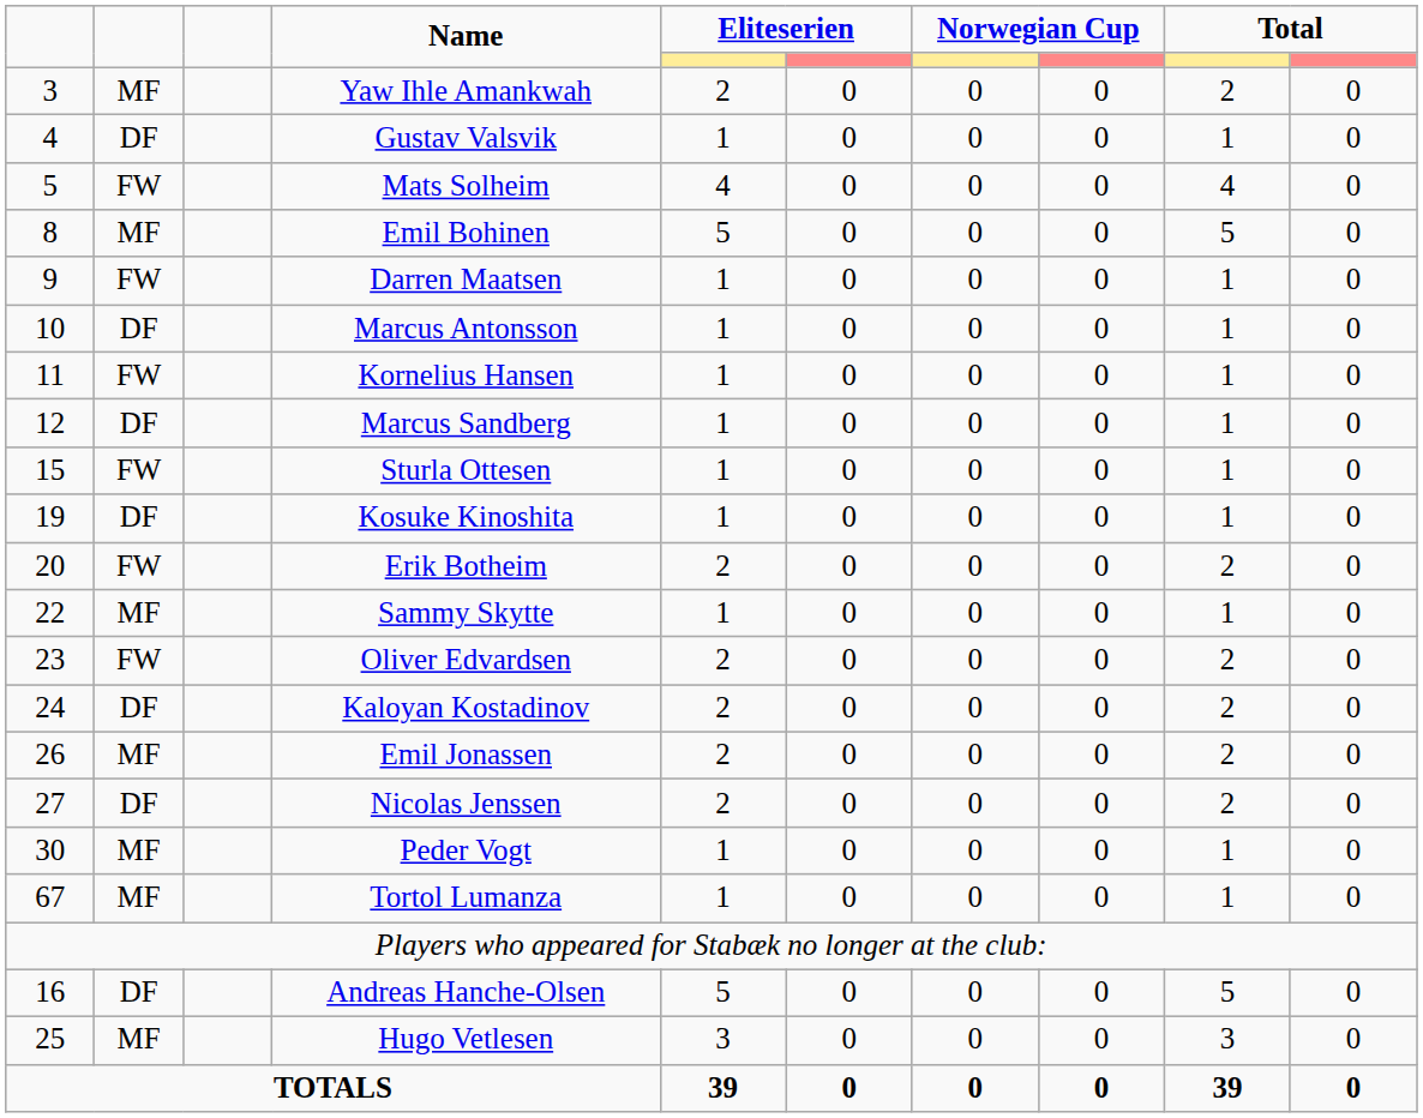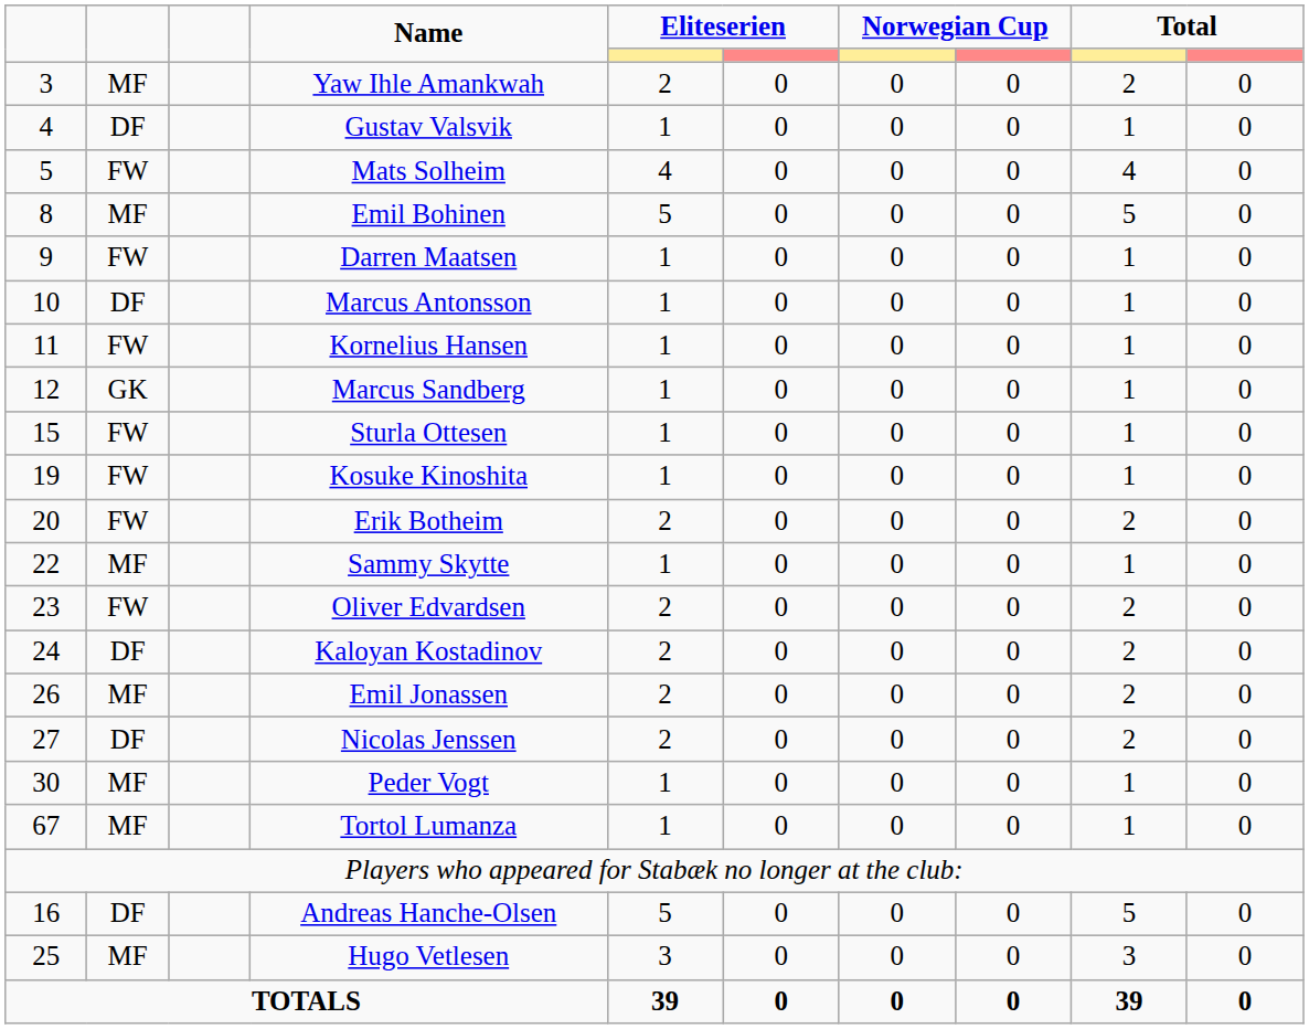 <table class="wikitable" style="font-size: 100%; text-align: center;">
 <tr>
 <td rowspan="2" width=40 align="center"><strong></strong></td>
 <td rowspan="2" width=40 align="center"><strong></strong></td>
 <td rowspan="2" width=40 align="center"><strong></strong></td>
 <td rowspan="2" width=200 align="center"><strong>Name</strong></td>
 <td colspan="2" align="center"><strong><a href='#'>Eliteserien</a></strong></td>
 <td colspan="2" align="center"><strong><a href='#'>Norwegian Cup</a></strong></td>
 <td colspan="2" align="center"><strong>Total</strong></td>
 </tr>
 <tr>
 <th width=60 style="background: #FFEE99"></th>
 <th width=60 style="background: #FF8888"></th>
 <th width=60 style="background: #FFEE99"></th>
 <th width=60 style="background: #FF8888"></th>
 <th width=60 style="background: #FFEE99"></th>
 <th width=60 style="background: #FF8888"></th>
 </tr>
 <tr>
 <td>3</td>
 <td>MF</td>
 <td></td>
 <td><a href='#'>Yaw Ihle Amankwah</a></td>
 <td>2</td>
 <td>0</td>
 <td>0</td>
 <td>0</td>
 <td>2</td>
 <td>0</td>
 </tr>
 <tr>
 <td>4</td>
 <td>DF</td>
 <td></td>
 <td><a href='#'>Gustav Valsvik</a></td>
 <td>1</td>
 <td>0</td>
 <td>0</td>
 <td>0</td>
 <td>1</td>
 <td>0</td>
 </tr>
 <tr>
 <td>5</td>
 <td>FW</td>
 <td></td>
 <td><a href='#'>Mats Solheim</a></td>
 <td>4</td>
 <td>0</td>
 <td>0</td>
 <td>0</td>
 <td>4</td>
 <td>0</td>
 </tr>
 <tr>
 <td>8</td>
 <td>MF</td>
 <td></td>
 <td><a href='#'>Emil Bohinen</a></td>
 <td>5</td>
 <td>0</td>
 <td>0</td>
 <td>0</td>
 <td>5</td>
 <td>0</td>
 </tr>
 <tr>
 <td>9</td>
 <td>FW</td>
 <td></td>
 <td><a href='#'>Darren Maatsen</a></td>
 <td>1</td>
 <td>0</td>
 <td>0</td>
 <td>0</td>
 <td>1</td>
 <td>0</td>
 </tr>
 <tr>
 <td>10</td>
 <td>DF</td>
 <td></td>
 <td><a href='#'>Marcus Antonsson</a></td>
 <td>1</td>
 <td>0</td>
 <td>0</td>
 <td>0</td>
 <td>1</td>
 <td>0</td>
 </tr>
 <tr>
 <td>11</td>
 <td>FW</td>
 <td></td>
 <td><a href='#'>Kornelius Hansen</a></td>
 <td>1</td>
 <td>0</td>
 <td>0</td>
 <td>0</td>
 <td>1</td>
 <td>0</td>
 </tr>
 <tr>
 <td>12</td>
-<td>DF</td>
+<td>GK</td>
 <td></td>
 <td><a href='#'>Marcus Sandberg</a></td>
 <td>1</td>
 <td>0</td>
 <td>0</td>
 <td>0</td>
 <td>1</td>
 <td>0</td>
 </tr>
 <tr>
 <td>15</td>
 <td>FW</td>
 <td></td>
 <td><a href='#'>Sturla Ottesen</a></td>
 <td>1</td>
 <td>0</td>
 <td>0</td>
 <td>0</td>
 <td>1</td>
 <td>0</td>
 </tr>
 <tr>
 <td>19</td>
-<td>DF</td>
+<td>FW</td>
 <td></td>
 <td><a href='#'>Kosuke Kinoshita</a></td>
 <td>1</td>
 <td>0</td>
 <td>0</td>
 <td>0</td>
 <td>1</td>
 <td>0</td>
 </tr>
 <tr>
 <td>20</td>
 <td>FW</td>
 <td></td>
 <td><a href='#'>Erik Botheim</a></td>
 <td>2</td>
 <td>0</td>
 <td>0</td>
 <td>0</td>
 <td>2</td>
 <td>0</td>
 </tr>
 <tr>
 <td>22</td>
 <td>MF</td>
 <td></td>
 <td><a href='#'>Sammy Skytte</a></td>
 <td>1</td>
 <td>0</td>
 <td>0</td>
 <td>0</td>
 <td>1</td>
 <td>0</td>
 </tr>
 <tr>
 <td>23</td>
 <td>FW</td>
 <td></td>
 <td><a href='#'>Oliver Edvardsen</a></td>
 <td>2</td>
 <td>0</td>
 <td>0</td>
 <td>0</td>
 <td>2</td>
 <td>0</td>
 </tr>
 <tr>
 <td>24</td>
 <td>DF</td>
 <td></td>
 <td><a href='#'>Kaloyan Kostadinov</a></td>
 <td>2</td>
 <td>0</td>
 <td>0</td>
 <td>0</td>
 <td>2</td>
 <td>0</td>
 </tr>
 <tr>
 <td>26</td>
 <td>MF</td>
 <td></td>
 <td><a href='#'>Emil Jonassen</a></td>
 <td>2</td>
 <td>0</td>
 <td>0</td>
 <td>0</td>
 <td>2</td>
 <td>0</td>
 </tr>
 <tr>
 <td>27</td>
 <td>DF</td>
 <td></td>
 <td><a href='#'>Nicolas Jenssen</a></td>
 <td>2</td>
 <td>0</td>
 <td>0</td>
 <td>0</td>
 <td>2</td>
 <td>0</td>
 </tr>
 <tr>
 <td>30</td>
 <td>MF</td>
 <td></td>
 <td><a href='#'>Peder Vogt</a></td>
 <td>1</td>
 <td>0</td>
 <td>0</td>
 <td>0</td>
 <td>1</td>
 <td>0</td>
 </tr>
 <tr>
 <td>67</td>
 <td>MF</td>
 <td></td>
 <td><a href='#'>Tortol Lumanza</a></td>
 <td>1</td>
 <td>0</td>
 <td>0</td>
 <td>0</td>
 <td>1</td>
 <td>0</td>
 </tr>
 <tr>
 <td colspan="14"><em>Players who appeared for Stabæk no longer at the club:</em></td>
 </tr>
 <tr>
 <td>16</td>
 <td>DF</td>
 <td></td>
 <td><a href='#'>Andreas Hanche-Olsen</a></td>
 <td>5</td>
 <td>0</td>
 <td>0</td>
 <td>0</td>
 <td>5</td>
 <td>0</td>
 </tr>
 <tr>
 <td>25</td>
 <td>MF</td>
 <td></td>
 <td><a href='#'>Hugo Vetlesen</a></td>
 <td>3</td>
 <td>0</td>
 <td>0</td>
 <td>0</td>
 <td>3</td>
 <td>0</td>
 </tr>
 <tr>
 <td colspan="4"><strong>TOTALS</strong></td>
 <td><strong>39</strong></td>
 <td><strong>0</strong></td>
 <td><strong>0</strong></td>
 <td><strong>0</strong></td>
 <td><strong>39</strong></td>
 <td><strong>0</strong></td>
 </tr>
 </table>
